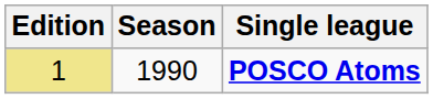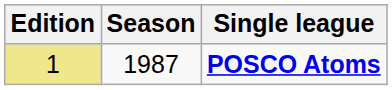 <table class="wikitable">
 <tr>
 <th>Edition</th>
 <th>Season</th>
 <th>Single league</th>
 </tr>
 <tr>
 <td align="center" style="background: khaki;">1</td>
-<td align="center">1990</td>
+<td align="center">1987</td>
 <td><strong><a href='#'>POSCO Atoms</a></strong></td>
 </tr>
 </table>
